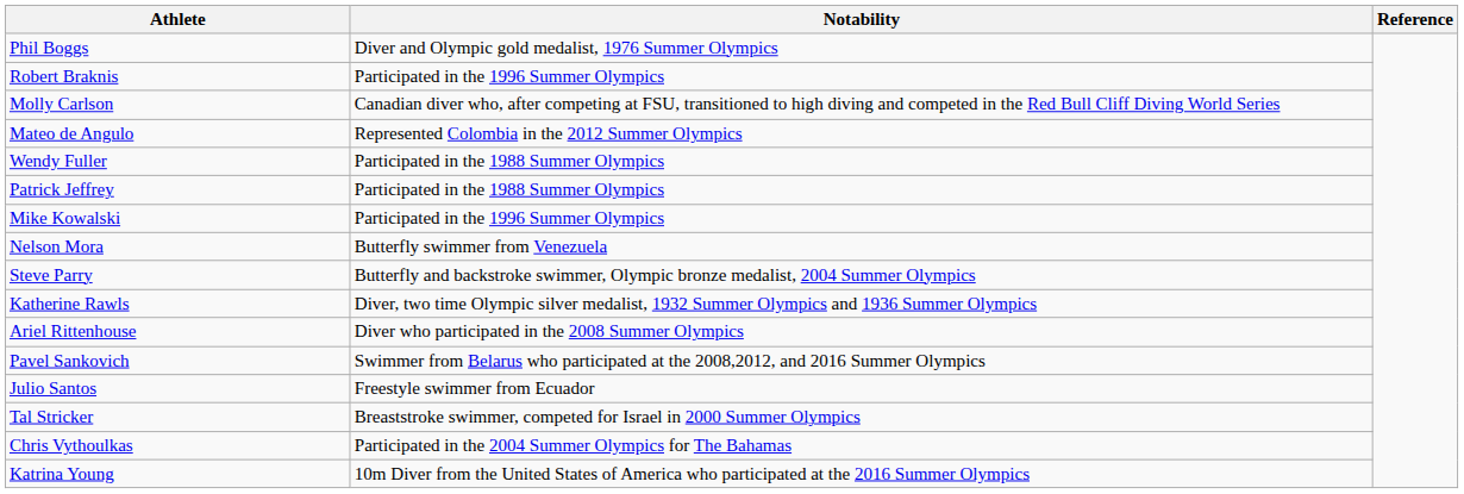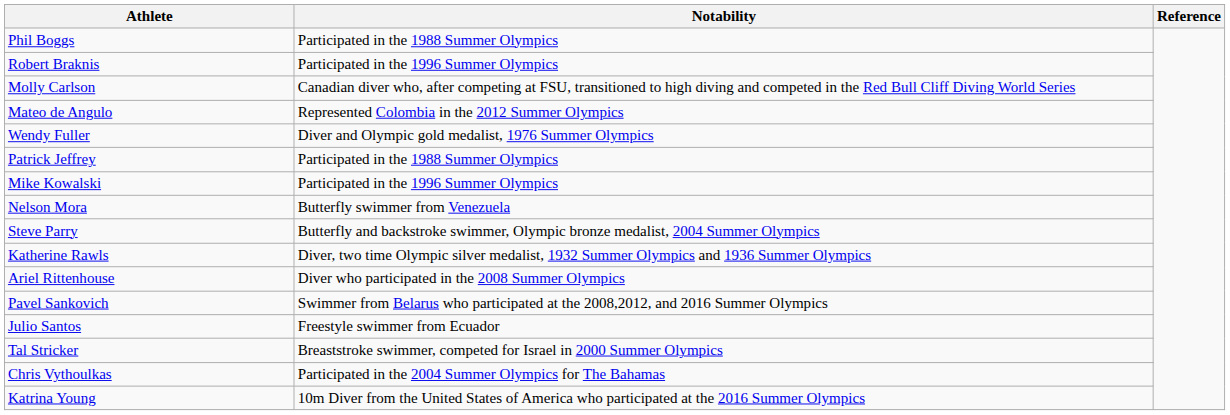 <table class="wikitable" style="width:82%">
 <tr valign="top">
 <th style="width:25%;">Athlete</th>
 <th style="width:75%;">Notability</th>
 <th style="width:*;" class="unsortable">Reference</th>
 </tr>
 <tr valign="top">
 <td><a href='#'>Phil Boggs</a></td>
-<td>Diver and Olympic gold medalist, <a href='#'>1976 Summer Olympics</a></td>
+<td>Participated in the <a href='#'>1988 Summer Olympics</a></td>
 </tr>
 <tr valign="top">
 <td><a href='#'>Robert Braknis</a></td>
 <td>Participated in the <a href='#'>1996 Summer Olympics</a></td>
 </tr>
 <tr>
 <td><a href='#'>Molly Carlson</a></td>
 <td>Canadian diver who, after competing at FSU, transitioned to high diving and competed in the <a href='#'>Red Bull Cliff Diving World Series</a></td>
 </tr>
 <tr valign="top">
 <td><a href='#'>Mateo de Angulo</a></td>
 <td>Represented <a href='#'>Colombia</a> in the <a href='#'>2012 Summer Olympics</a></td>
 </tr>
 <tr valign="top">
 <td><a href='#'>Wendy Fuller</a></td>
-<td>Participated in the <a href='#'>1988 Summer Olympics</a></td>
+<td>Diver and Olympic gold medalist, <a href='#'>1976 Summer Olympics</a></td>
 </tr>
 <tr valign="top">
 <td><a href='#'>Patrick Jeffrey</a></td>
 <td>Participated in the <a href='#'>1988 Summer Olympics</a></td>
 </tr>
 <tr valign="top">
 <td><a href='#'>Mike Kowalski</a></td>
 <td>Participated in the <a href='#'>1996 Summer Olympics</a></td>
 </tr>
 <tr valign="top">
 <td><a href='#'>Nelson Mora</a></td>
 <td>Butterfly swimmer from <a href='#'>Venezuela</a></td>
 </tr>
 <tr valign="top">
 <td><a href='#'>Steve Parry</a></td>
 <td>Butterfly and backstroke swimmer, Olympic bronze medalist, <a href='#'>2004 Summer Olympics</a></td>
 </tr>
 <tr valign="top">
 <td><a href='#'>Katherine Rawls</a></td>
 <td>Diver, two time Olympic silver medalist, <a href='#'>1932 Summer Olympics</a> and <a href='#'>1936 Summer Olympics</a></td>
 </tr>
 <tr valign="top">
 <td><a href='#'>Ariel Rittenhouse</a></td>
 <td>Diver who participated in the <a href='#'>2008 Summer Olympics</a></td>
 </tr>
 <tr valign="top">
 <td><a href='#'>Pavel Sankovich</a></td>
 <td>Swimmer from <a href='#'>Belarus</a> who participated at the 2008,2012, and 2016 Summer Olympics</td>
 </tr>
 <tr valign="top">
 <td><a href='#'>Julio Santos</a></td>
 <td>Freestyle swimmer from Ecuador</td>
 </tr>
 <tr valign="top">
 <td><a href='#'>Tal Stricker</a></td>
 <td>Breaststroke swimmer, competed for Israel in <a href='#'>2000 Summer Olympics</a></td>
 </tr>
 <tr valign="top">
 <td><a href='#'>Chris Vythoulkas</a></td>
 <td>Participated in the <a href='#'>2004 Summer Olympics</a> for <a href='#'>The Bahamas</a></td>
 </tr>
 <tr valign="top">
 <td><a href='#'>Katrina Young</a></td>
 <td>10m Diver from the United States of America who participated at the <a href='#'>2016 Summer Olympics</a></td>
 </tr>
 </table>
